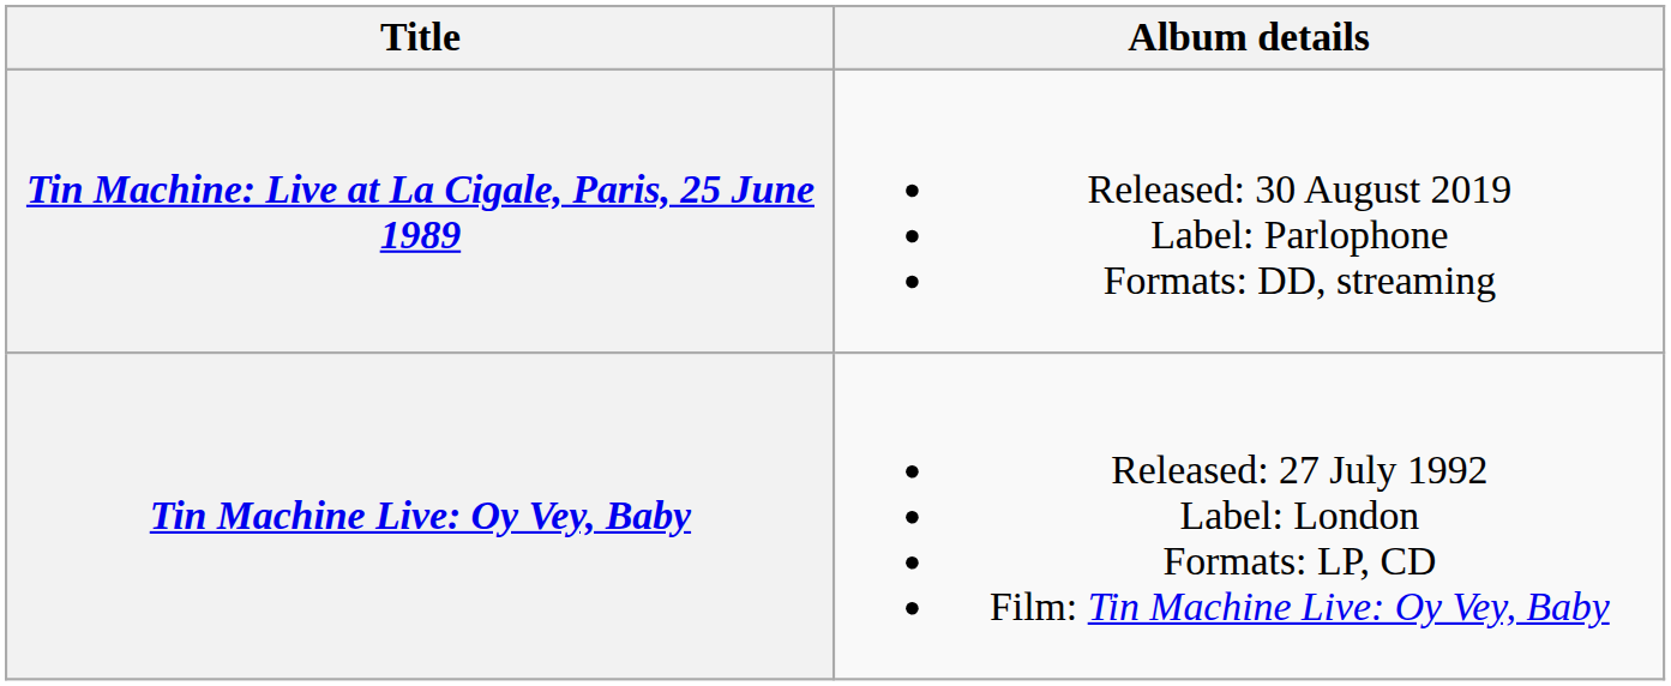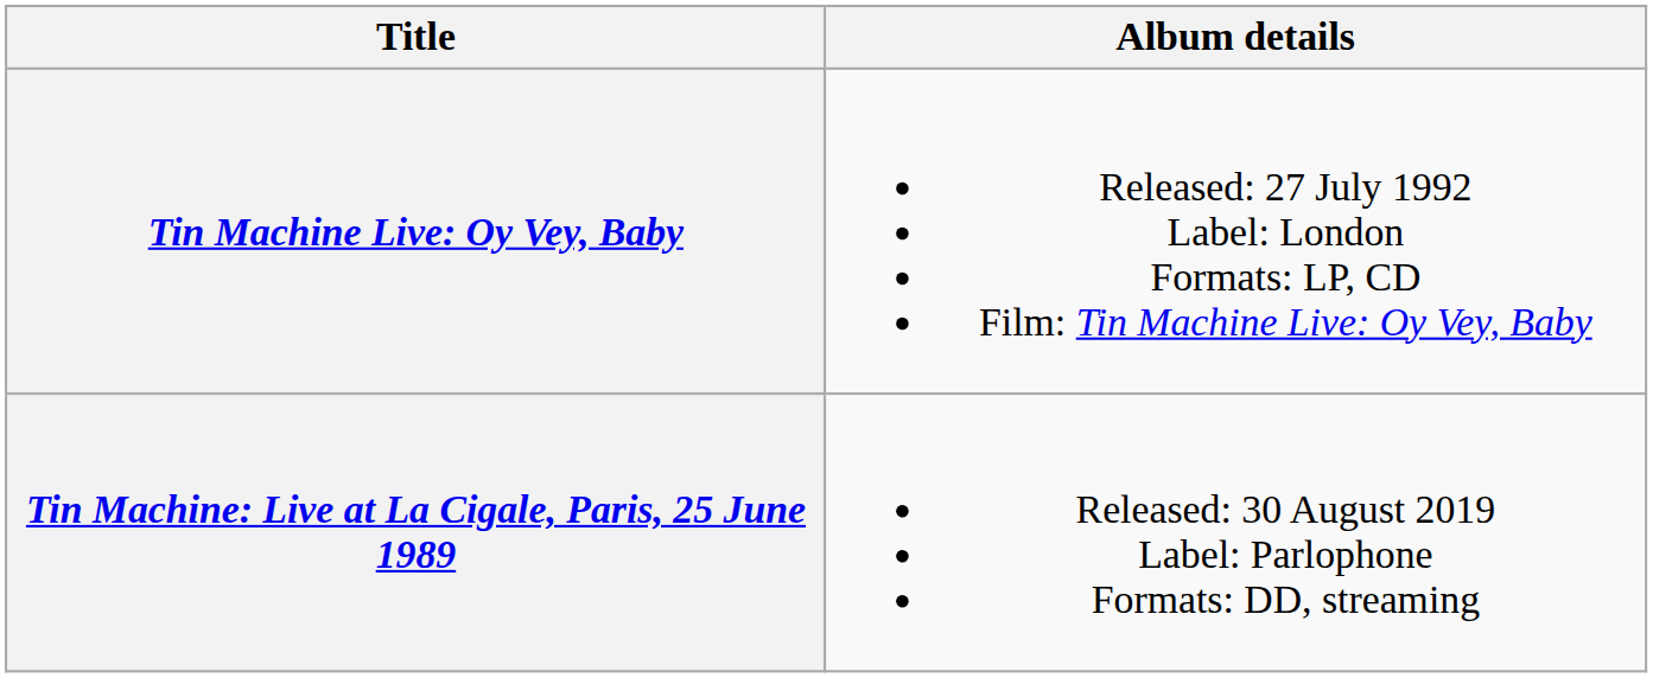 <table class="wikitable plainrowheaders" style="text-align:center;">
 <tr>
 <th rowspan="1" scope="col" style="width:20em;">Title</th>
 <th rowspan="1" scope="col" style="width:20em;">Album details</th>
 </tr>
 <tr>
+<th scope="row"><em><a href='#'>Tin Machine Live: Oy Vey, Baby</a></em></th>
+<td><br><ul><li>Released: 27 July 1992</li><li>Label: London</li><li>Formats: LP, CD</li><li>Film: <em><a href='#'>Tin Machine Live: Oy Vey, Baby</a></em></li></ul></td>
+</tr>
+<tr>
 <th scope="row"><em><a href='#'>Tin Machine: Live at La Cigale, Paris, 25 June 1989</a></em></th>
 <td><br><ul><li>Released: 30 August 2019</li><li>Label: Parlophone</li><li>Formats: DD, streaming</li></ul></td>
 </tr>
-<tr>
-<th scope="row"><em><a href='#'>Tin Machine Live: Oy Vey, Baby</a></em></th>
-<td><br><ul><li>Released: 27 July 1992</li><li>Label: London</li><li>Formats: LP, CD</li><li>Film: <em><a href='#'>Tin Machine Live: Oy Vey, Baby</a></em></li></ul></td>
-</tr>
 </table>
